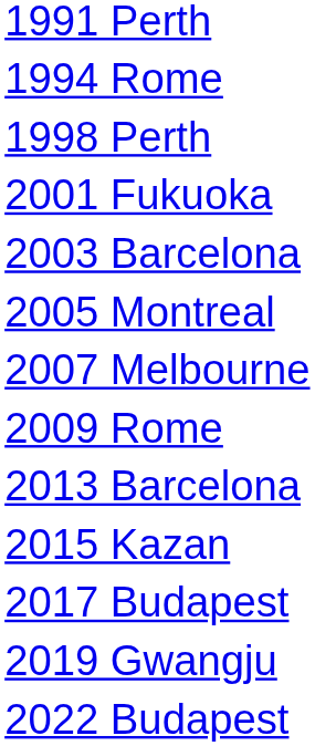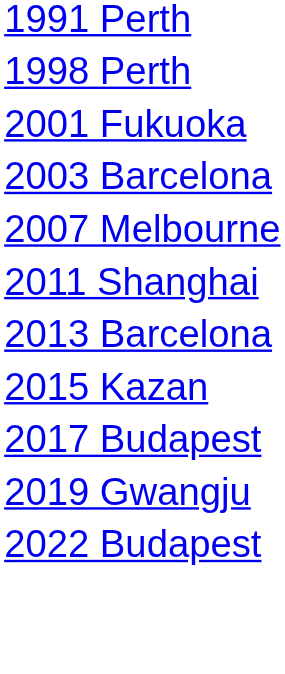 <table>
 <tr>
 <td><a href='#'>1991 Perth</a></td>
-<td></td>
-<td></td>
-<td></td>
-</tr>
-<tr>
-<td><a href='#'>1994 Rome</a></td>
 <td></td>
 <td></td>
 <td></td>
 </tr>
 <tr>
 <td><a href='#'>1998 Perth</a></td>
 <td></td>
 <td></td>
 <td></td>
 </tr>
 <tr>
 <td><a href='#'>2001 Fukuoka</a></td>
 <td></td>
 <td></td>
 <td></td>
 </tr>
 <tr>
 <td><a href='#'>2003 Barcelona</a></td>
 <td></td>
 <td></td>
 <td></td>
 </tr>
 <tr>
-<td><a href='#'>2005 Montreal</a></td>
-<td></td>
-<td></td>
-<td></td>
-</tr>
-<tr>
 <td><a href='#'>2007 Melbourne</a></td>
 <td></td>
 <td></td>
 <td></td>
 </tr>
 <tr>
-<td><a href='#'>2009 Rome</a></td>
+<td><a href='#'>2011 Shanghai</a></td>
 <td></td>
 <td></td>
 <td></td>
 </tr>
 <tr>
 <td><a href='#'>2013 Barcelona</a></td>
 <td></td>
 <td></td>
 <td></td>
 </tr>
 <tr>
 <td><a href='#'>2015 Kazan</a></td>
 <td></td>
 <td></td>
 <td></td>
 </tr>
 <tr>
 <td><a href='#'>2017 Budapest</a></td>
 <td></td>
 <td></td>
 <td></td>
 </tr>
 <tr>
 <td><a href='#'>2019 Gwangju</a></td>
 <td></td>
 <td></td>
 <td></td>
 </tr>
 <tr>
 <td><a href='#'>2022 Budapest</a></td>
 <td></td>
 <td></td>
 <td></td>
 </tr>
 </table>
